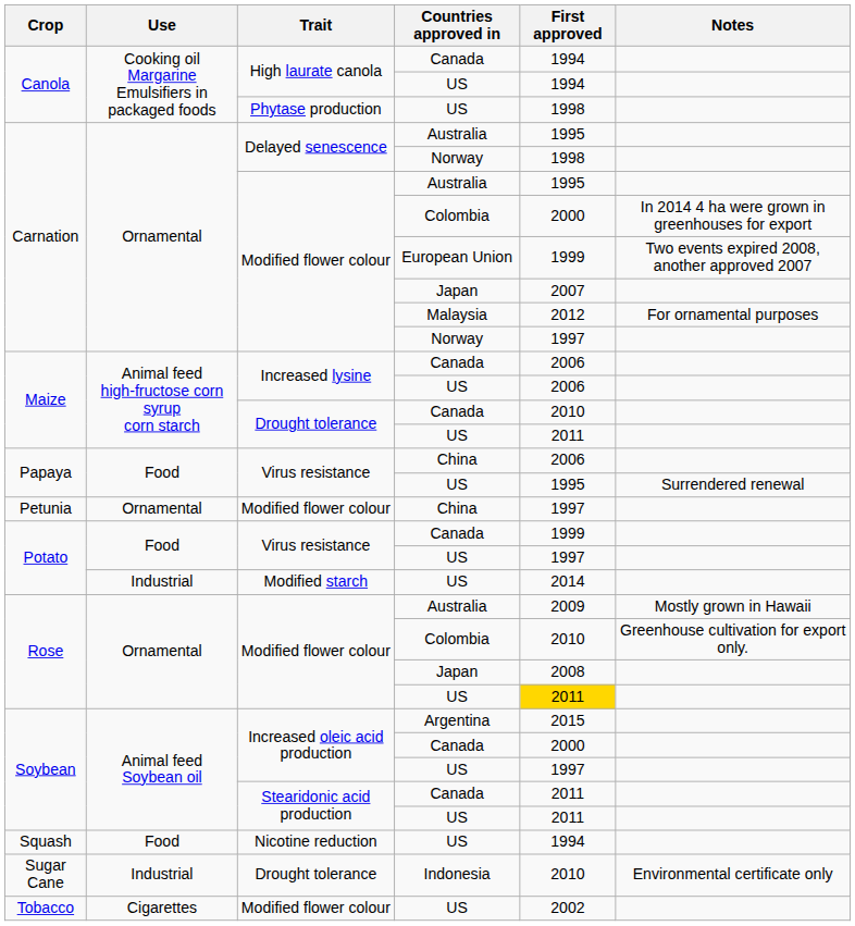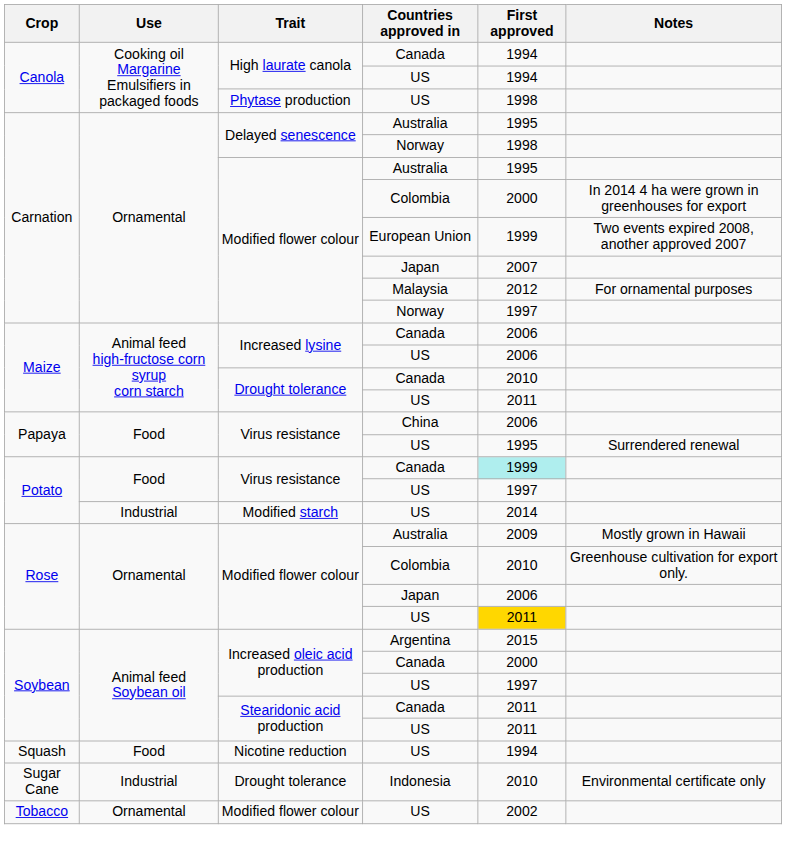 <table style="margin:auto; text-align:center" class="wikitable sortable">
 <tr>
 <th>Crop</th>
 <th>Use</th>
 <th>Trait</th>
 <th>Countries approved in</th>
 <th>First approved</th>
 <th>Notes</th>
 </tr>
 <tr>
 <td rowspan="3"><a href='#'>Canola</a></td>
 <td rowspan="3">Cooking oil<br><a href='#'>Margarine</a><br>Emulsifiers in packaged foods</td>
 <td rowspan="2">High <a href='#'>laurate</a> canola</td>
 <td>Canada</td>
 <td>1994</td>
 <td></td>
 </tr>
 <tr>
 <td>US</td>
 <td>1994</td>
 <td></td>
 </tr>
 <tr>
 <td><a href='#'>Phytase</a> production</td>
 <td>US</td>
 <td>1998</td>
 <td></td>
 </tr>
 <tr>
 <td rowspan="8">Carnation</td>
 <td rowspan="8">Ornamental</td>
 <td rowspan="2">Delayed <a href='#'>senescence</a></td>
 <td>Australia</td>
 <td>1995</td>
 <td></td>
 </tr>
 <tr>
 <td>Norway</td>
 <td>1998</td>
 <td></td>
 </tr>
 <tr>
 <td rowspan="6">Modified flower colour</td>
 <td>Australia</td>
 <td>1995</td>
 <td></td>
 </tr>
 <tr>
 <td>Colombia</td>
 <td>2000</td>
 <td>In 2014 4 ha were grown in greenhouses for export</td>
 </tr>
 <tr>
 <td>European Union</td>
 <td>1999</td>
 <td>Two events expired 2008, another approved 2007</td>
 </tr>
 <tr>
 <td>Japan</td>
 <td>2007</td>
 <td></td>
 </tr>
 <tr>
 <td>Malaysia</td>
 <td>2012</td>
 <td>For ornamental purposes</td>
 </tr>
 <tr>
 <td>Norway</td>
 <td>1997</td>
 <td></td>
 </tr>
 <tr>
 <td rowspan="4"><a href='#'>Maize</a></td>
 <td rowspan="4">Animal feed<br><a href='#'>high-fructose corn syrup</a><br><a href='#'>corn starch</a></td>
 <td rowspan="2">Increased <a href='#'>lysine</a></td>
 <td>Canada</td>
 <td>2006</td>
 <td></td>
 </tr>
 <tr>
 <td>US</td>
 <td>2006</td>
 <td></td>
 </tr>
 <tr>
 <td rowspan="2"><a href='#'>Drought tolerance</a></td>
 <td>Canada</td>
 <td>2010</td>
 <td></td>
 </tr>
 <tr>
 <td>US</td>
 <td>2011</td>
 <td></td>
 </tr>
 <tr>
 <td rowspan="2">Papaya</td>
 <td rowspan="2">Food</td>
 <td rowspan="2">Virus resistance</td>
 <td>China</td>
 <td>2006</td>
 <td></td>
 </tr>
 <tr>
 <td>US</td>
 <td>1995</td>
 <td>Surrendered renewal</td>
 </tr>
 <tr>
-<td>Petunia</td>
-<td>Ornamental</td>
-<td>Modified flower colour</td>
-<td>China</td>
-<td>1997</td>
-<td></td>
-</tr>
-<tr>
 <td rowspan="3"><a href='#'>Potato</a></td>
 <td rowspan="2">Food</td>
 <td rowspan="2">Virus resistance</td>
 <td>Canada</td>
-<td>1999</td>
+<td style="background: paleturquoise;">1999</td>
 <td></td>
 </tr>
 <tr>
 <td>US</td>
 <td>1997</td>
 <td></td>
 </tr>
 <tr>
 <td>Industrial</td>
 <td>Modified <a href='#'>starch</a></td>
 <td>US</td>
 <td>2014</td>
 <td></td>
 </tr>
 <tr>
 <td rowspan="4"><a href='#'>Rose</a></td>
 <td rowspan="4">Ornamental</td>
 <td rowspan="4">Modified flower colour</td>
 <td>Australia</td>
 <td>2009</td>
 <td>Mostly grown in Hawaii</td>
 </tr>
 <tr>
 <td>Colombia</td>
 <td>2010</td>
 <td>Greenhouse cultivation for export only.</td>
 </tr>
 <tr>
 <td>Japan</td>
-<td>2008</td>
+<td>2006</td>
 <td></td>
 </tr>
 <tr>
 <td>US</td>
 <td style="background: gold;">2011</td>
 <td></td>
 </tr>
 <tr>
 <td rowspan="5"><a href='#'>Soybean</a></td>
 <td rowspan="5">Animal feed<br><a href='#'>Soybean oil</a></td>
 <td rowspan="3">Increased <a href='#'>oleic acid</a> production</td>
 <td>Argentina</td>
 <td>2015</td>
 <td></td>
 </tr>
 <tr>
 <td>Canada</td>
 <td>2000</td>
 <td></td>
 </tr>
 <tr>
 <td>US</td>
 <td>1997</td>
 <td></td>
 </tr>
 <tr>
 <td rowspan="2"><a href='#'>Stearidonic acid</a> production</td>
 <td>Canada</td>
 <td>2011</td>
 <td></td>
 </tr>
 <tr>
 <td>US</td>
 <td>2011</td>
 <td></td>
 </tr>
 <tr>
 <td>Squash</td>
 <td>Food</td>
 <td>Nicotine reduction</td>
 <td>US</td>
 <td>1994</td>
 <td></td>
 </tr>
 <tr>
 <td>Sugar Cane</td>
 <td>Industrial</td>
 <td>Drought tolerance</td>
 <td>Indonesia</td>
 <td>2010</td>
 <td>Environmental certificate only</td>
 </tr>
 <tr>
 <td><a href='#'>Tobacco</a></td>
-<td>Cigarettes</td>
+<td>Ornamental</td>
 <td>Modified flower colour</td>
 <td>US</td>
 <td>2002</td>
 <td></td>
 </tr>
 </table>
